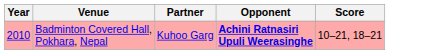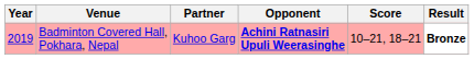 <table class="sortable wikitable" style="font-size: 90%;">
 <tr>
 <th>Year</th>
 <th>Venue</th>
 <th>Partner</th>
 <th>Opponent</th>
 <th>Score</th>
+<th>Result</th>
 </tr>
 <tr style="background:#FFAAAA">
-<td align="center"><a href='#'>2010</a></td>
+<td align="center"><a href='#'>2019</a></td>
 <td align="left"><a href='#'>Badminton Covered Hall</a>,<br><a href='#'>Pokhara</a>, <a href='#'>Nepal</a></td>
 <td align="left"> <a href='#'>Kuhoo Garg</a></td>
 <td align="left"><strong> <a href='#'>Achini Ratnasiri</a> <br>  <a href='#'>Upuli Weerasinghe</a></strong></td>
 <td align="left">10–21, 18–21</td>
+<td style="text-align:left; background:white"> <strong>Bronze</strong></td>
 </tr>
 </table>
